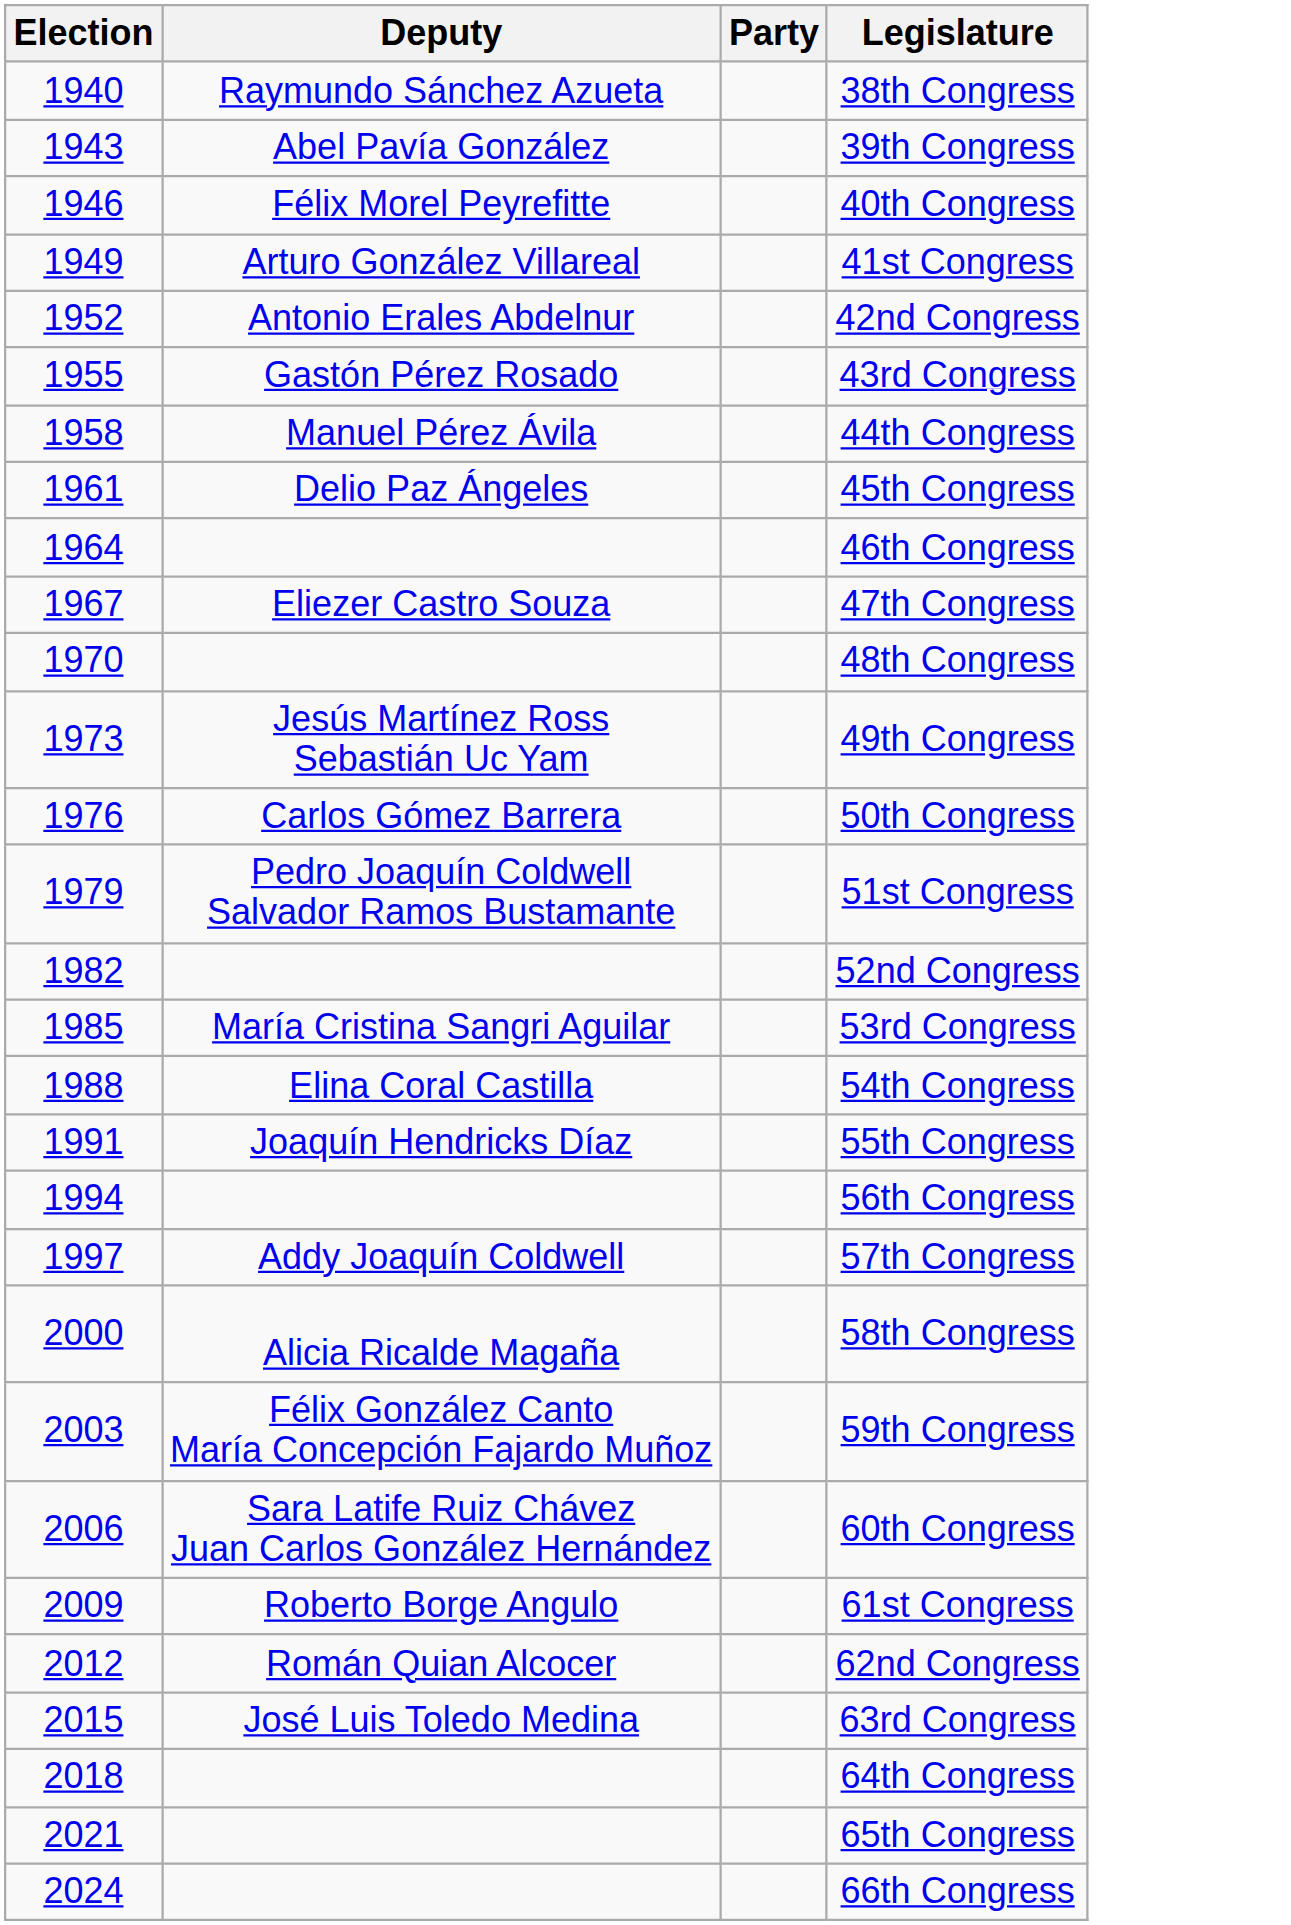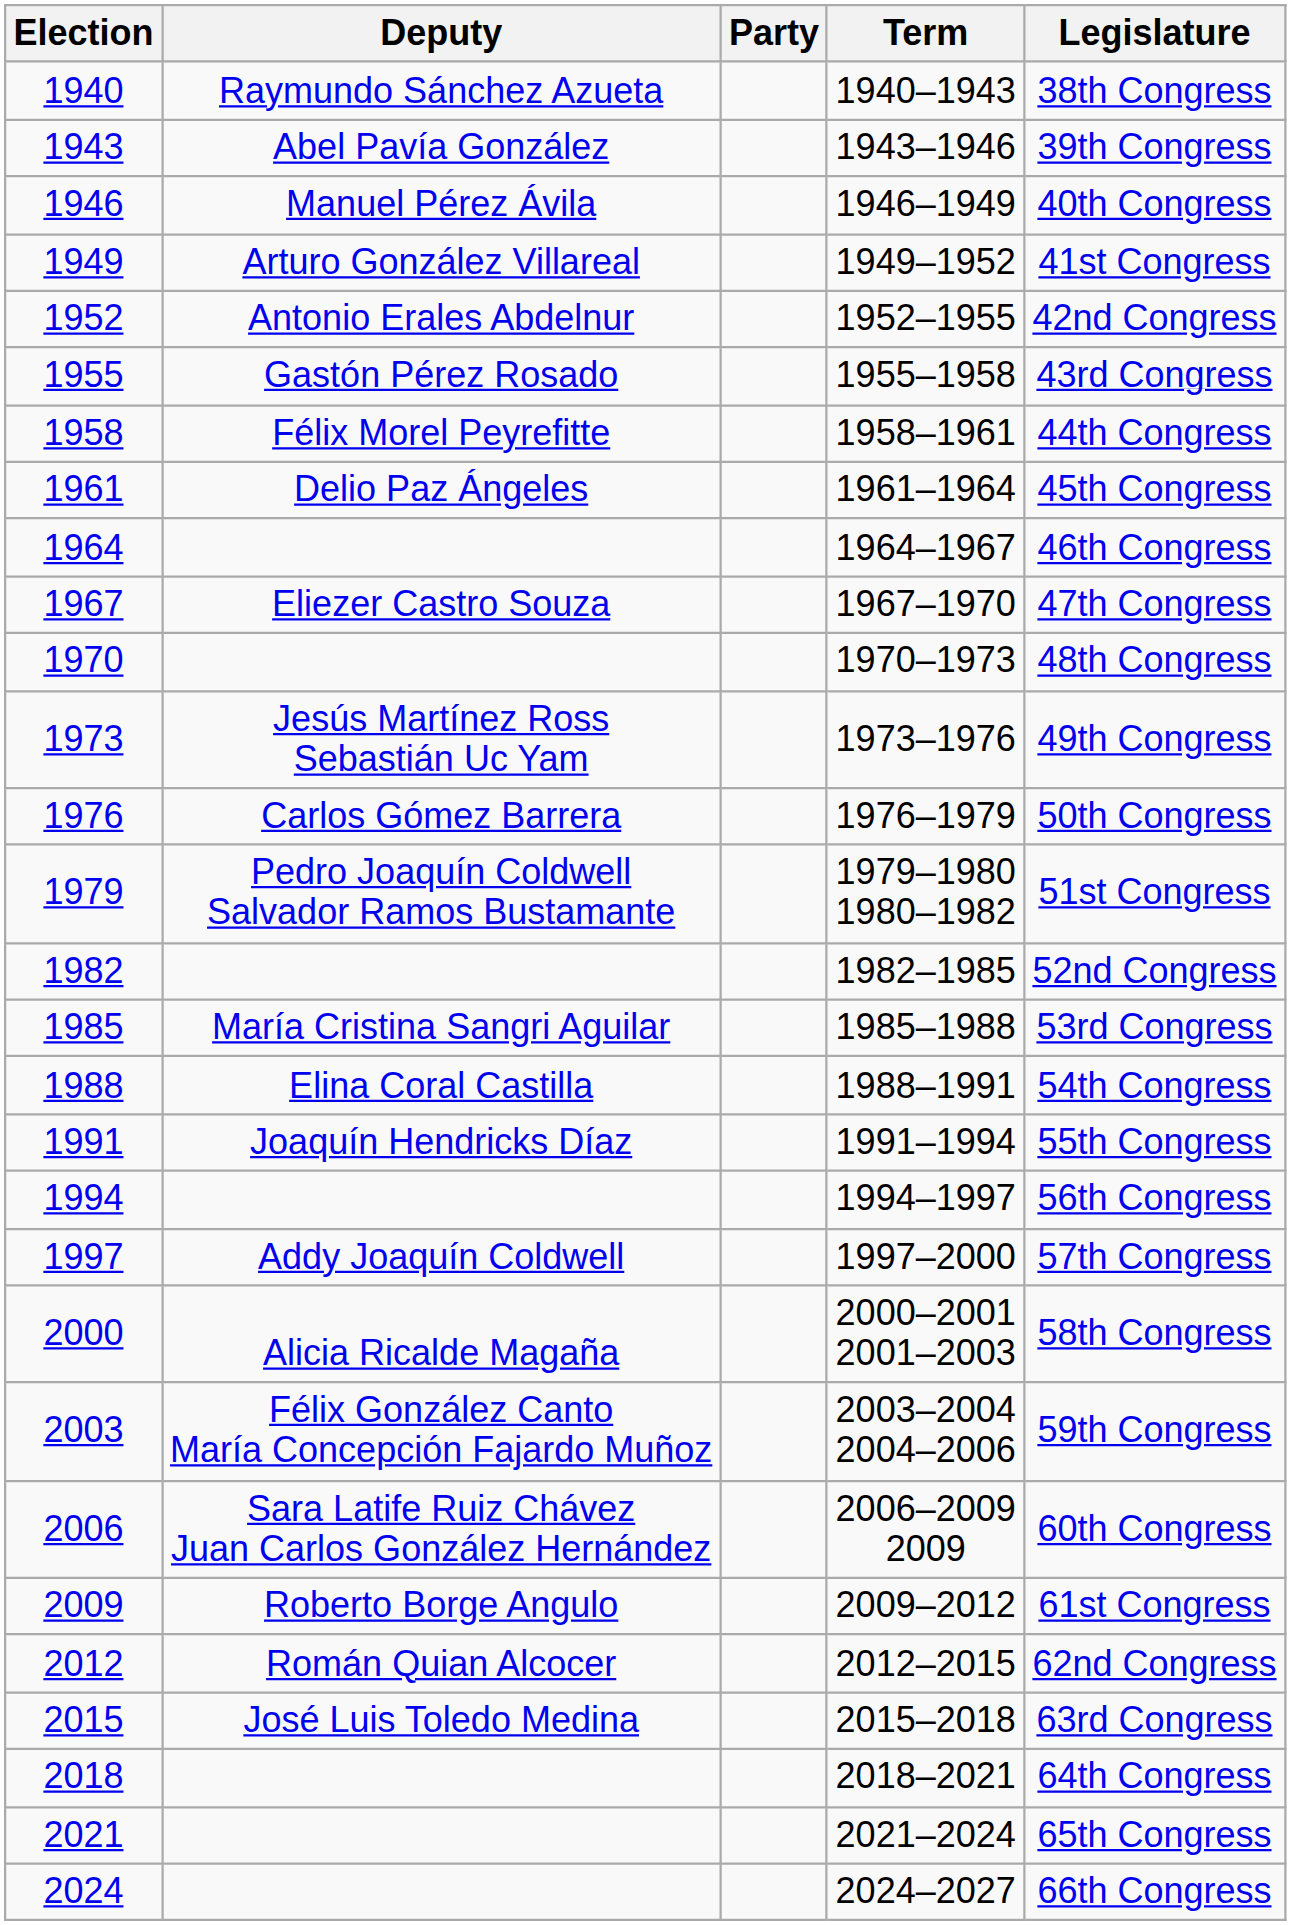 <table class="wikitable sortable" style="text-align: center">
 <tr>
 <th>Election</th>
 <th class="unsortable">Deputy</th>
 <th class="unsortable">Party</th>
+<th class="unsortable">Term</th>
 <th class="unsortable">Legislature</th>
 </tr>
 <tr>
 <td><a href='#'>1940</a></td>
 <td><a href='#'>Raymundo Sánchez Azueta</a></td>
 <td></td>
+<td>1940–1943</td>
 <td><a href='#'>38th Congress</a></td>
 </tr>
 <tr>
 <td><a href='#'>1943</a></td>
 <td><a href='#'>Abel Pavía González</a></td>
 <td></td>
+<td>1943–1946</td>
 <td><a href='#'>39th Congress</a></td>
 </tr>
 <tr>
 <td><a href='#'>1946</a></td>
-<td><a href='#'>Félix Morel Peyrefitte</a></td>
+<td><a href='#'>Manuel Pérez Ávila</a></td>
 <td></td>
+<td>1946–1949</td>
 <td><a href='#'>40th Congress</a></td>
 </tr>
 <tr>
 <td><a href='#'>1949</a></td>
 <td><a href='#'>Arturo González Villareal</a></td>
 <td></td>
+<td>1949–1952</td>
 <td><a href='#'>41st Congress</a></td>
 </tr>
 <tr>
 <td><a href='#'>1952</a></td>
 <td><a href='#'>Antonio Erales Abdelnur</a></td>
 <td></td>
+<td>1952–1955</td>
 <td><a href='#'>42nd Congress</a></td>
 </tr>
 <tr>
 <td><a href='#'>1955</a></td>
 <td><a href='#'>Gastón Pérez Rosado</a></td>
 <td></td>
+<td>1955–1958</td>
 <td><a href='#'>43rd Congress</a></td>
 </tr>
 <tr>
 <td><a href='#'>1958</a></td>
-<td><a href='#'>Manuel Pérez Ávila</a></td>
+<td><a href='#'>Félix Morel Peyrefitte</a></td>
 <td></td>
+<td>1958–1961</td>
 <td><a href='#'>44th Congress</a></td>
 </tr>
 <tr>
 <td><a href='#'>1961</a></td>
 <td><a href='#'>Delio Paz Ángeles</a></td>
 <td></td>
+<td>1961–1964</td>
 <td><a href='#'>45th Congress</a></td>
 </tr>
 <tr>
 <td><a href='#'>1964</a></td>
 <td></td>
 <td></td>
+<td>1964–1967</td>
 <td><a href='#'>46th Congress</a></td>
 </tr>
 <tr>
 <td><a href='#'>1967</a></td>
 <td><a href='#'>Eliezer Castro Souza</a></td>
 <td></td>
+<td>1967–1970</td>
 <td><a href='#'>47th Congress</a></td>
 </tr>
 <tr>
 <td><a href='#'>1970</a></td>
 <td></td>
 <td></td>
+<td>1970–1973</td>
 <td><a href='#'>48th Congress</a></td>
 </tr>
 <tr>
 <td><a href='#'>1973</a></td>
 <td><a href='#'>Jesús Martínez Ross</a><br><a href='#'>Sebastián Uc Yam</a></td>
 <td></td>
+<td>1973–1976</td>
 <td><a href='#'>49th Congress</a></td>
 </tr>
 <tr>
 <td><a href='#'>1976</a></td>
 <td><a href='#'>Carlos Gómez Barrera</a></td>
 <td></td>
+<td>1976–1979</td>
 <td><a href='#'>50th Congress</a></td>
 </tr>
 <tr>
 <td><a href='#'>1979</a></td>
 <td><a href='#'>Pedro Joaquín Coldwell</a><br><a href='#'>Salvador Ramos Bustamante</a></td>
 <td></td>
+<td>1979–1980<br>1980–1982</td>
 <td><a href='#'>51st Congress</a></td>
 </tr>
 <tr>
 <td><a href='#'>1982</a></td>
 <td></td>
 <td></td>
+<td>1982–1985</td>
 <td><a href='#'>52nd Congress</a></td>
 </tr>
 <tr>
 <td><a href='#'>1985</a></td>
 <td><a href='#'>María Cristina Sangri Aguilar</a></td>
 <td></td>
+<td>1985–1988</td>
 <td><a href='#'>53rd Congress</a></td>
 </tr>
 <tr>
 <td><a href='#'>1988</a></td>
 <td><a href='#'>Elina Coral Castilla</a></td>
 <td></td>
+<td>1988–1991</td>
 <td><a href='#'>54th Congress</a></td>
 </tr>
 <tr>
 <td><a href='#'>1991</a></td>
 <td><a href='#'>Joaquín Hendricks Díaz</a></td>
 <td></td>
+<td>1991–1994</td>
 <td><a href='#'>55th Congress</a></td>
 </tr>
 <tr>
 <td><a href='#'>1994</a></td>
 <td></td>
 <td></td>
+<td>1994–1997</td>
 <td><a href='#'>56th Congress</a></td>
 </tr>
 <tr>
 <td><a href='#'>1997</a></td>
 <td><a href='#'>Addy Joaquín Coldwell</a></td>
 <td></td>
+<td>1997–2000</td>
 <td><a href='#'>57th Congress</a></td>
 </tr>
 <tr>
 <td><a href='#'>2000</a></td>
 <td><br><a href='#'>Alicia Ricalde Magaña</a></td>
 <td> <br></td>
+<td>2000–2001<br>2001–2003</td>
 <td><a href='#'>58th Congress</a></td>
 </tr>
 <tr>
 <td><a href='#'>2003</a></td>
 <td><a href='#'>Félix González Canto</a><br><a href='#'>María Concepción Fajardo Muñoz</a></td>
 <td></td>
+<td>2003–2004<br>2004–2006</td>
 <td><a href='#'>59th Congress</a></td>
 </tr>
 <tr>
 <td><a href='#'>2006</a></td>
 <td><a href='#'>Sara Latife Ruiz Chávez</a><br><a href='#'>Juan Carlos González Hernández</a></td>
 <td></td>
+<td>2006–2009<br>2009</td>
 <td><a href='#'>60th Congress</a></td>
 </tr>
 <tr>
 <td><a href='#'>2009</a></td>
 <td><a href='#'>Roberto Borge Angulo</a></td>
 <td></td>
+<td>2009–2012</td>
 <td><a href='#'>61st Congress</a></td>
 </tr>
 <tr>
 <td><a href='#'>2012</a></td>
 <td><a href='#'>Román Quian Alcocer</a></td>
 <td></td>
+<td>2012–2015</td>
 <td><a href='#'>62nd Congress</a></td>
 </tr>
 <tr>
 <td><a href='#'>2015</a></td>
 <td><a href='#'>José Luis Toledo Medina</a></td>
 <td></td>
+<td>2015–2018</td>
 <td><a href='#'>63rd Congress</a></td>
 </tr>
 <tr>
 <td><a href='#'>2018</a></td>
 <td></td>
 <td></td>
+<td>2018–2021</td>
 <td><a href='#'>64th Congress</a></td>
 </tr>
 <tr>
 <td><a href='#'>2021</a></td>
 <td></td>
 <td></td>
+<td>2021–2024</td>
 <td><a href='#'>65th Congress</a></td>
 </tr>
 <tr>
 <td><a href='#'>2024</a></td>
 <td></td>
 <td></td>
+<td>2024–2027</td>
 <td><a href='#'>66th Congress</a></td>
 </tr>
 </table>
